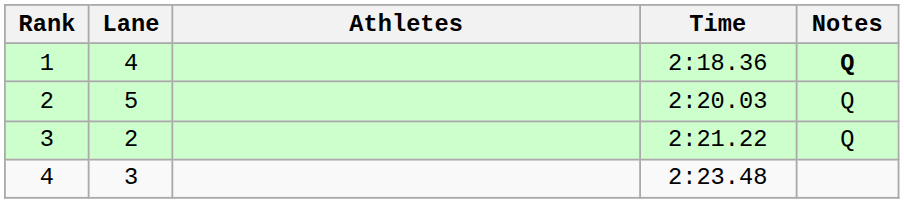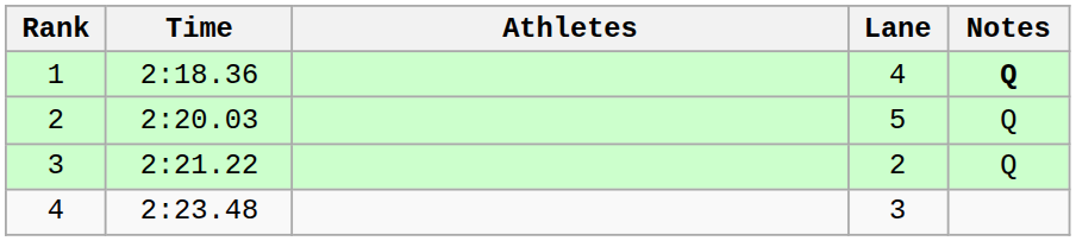 <table class="wikitable sortable" style="text-align:center;">
 <tr>
 <th width=40>Rank</th>
+<th width=80>Time</th>
+<th width=250>Athletes</th>
 <th width=40>Lane</th>
-<th width=250>Athletes</th>
-<th width=80>Time</th>
 <th width=50>Notes</th>
 </tr>
 <tr bgcolor=ccffcc>
 <td>1</td>
+<td>2:18.36</td>
+<td align=left></td>
 <td>4</td>
-<td align=left></td>
-<td>2:18.36</td>
 <td><strong>Q</strong></td>
 </tr>
 <tr bgcolor=ccffcc>
 <td>2</td>
+<td>2:20.03</td>
+<td align=left></td>
 <td>5</td>
-<td align=left></td>
-<td>2:20.03</td>
 <td>Q</td>
 </tr>
 <tr bgcolor=ccffcc>
 <td>3</td>
+<td>2:21.22</td>
+<td align=left></td>
 <td>2</td>
-<td align=left></td>
-<td>2:21.22</td>
 <td>Q</td>
 </tr>
 <tr>
 <td>4</td>
+<td>2:23.48</td>
+<td align=left></td>
 <td>3</td>
-<td align=left></td>
-<td>2:23.48</td>
 <td></td>
 </tr>
 </table>
